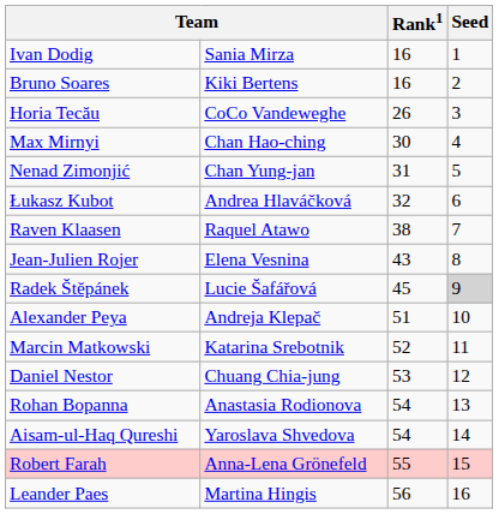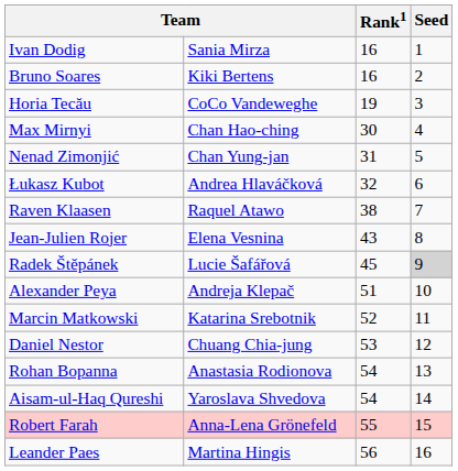 <table class="wikitable">
 <tr>
 <th width="325" colspan=2>Team</th>
 <th>Rank<sup>1</sup></th>
 <th>Seed</th>
 </tr>
 <tr>
 <td> <a href='#'>Ivan Dodig</a></td>
 <td> <a href='#'>Sania Mirza</a></td>
 <td>16</td>
 <td>1</td>
 </tr>
 <tr>
 <td> <a href='#'>Bruno Soares</a></td>
 <td> <a href='#'>Kiki Bertens</a></td>
 <td>16</td>
 <td>2</td>
 </tr>
 <tr>
 <td> <a href='#'>Horia Tecău</a></td>
 <td> <a href='#'>CoCo Vandeweghe</a></td>
-<td>26</td>
+<td>19</td>
 <td>3</td>
 </tr>
 <tr>
 <td> <a href='#'>Max Mirnyi</a></td>
 <td> <a href='#'>Chan Hao-ching</a></td>
 <td>30</td>
 <td>4</td>
 </tr>
 <tr>
 <td> <a href='#'>Nenad Zimonjić</a></td>
 <td> <a href='#'>Chan Yung-jan</a></td>
 <td>31</td>
 <td>5</td>
 </tr>
 <tr>
 <td> <a href='#'>Łukasz Kubot</a></td>
 <td> <a href='#'>Andrea Hlaváčková</a></td>
 <td>32</td>
 <td>6</td>
 </tr>
 <tr>
 <td> <a href='#'>Raven Klaasen</a></td>
 <td> <a href='#'>Raquel Atawo</a></td>
 <td>38</td>
 <td>7</td>
 </tr>
 <tr>
 <td> <a href='#'>Jean-Julien Rojer</a></td>
 <td> <a href='#'>Elena Vesnina</a></td>
 <td>43</td>
 <td>8</td>
 </tr>
 <tr>
 <td> <a href='#'>Radek Štěpánek</a></td>
 <td> <a href='#'>Lucie Šafářová</a></td>
 <td>45</td>
 <td style="background: lightgrey;">9</td>
 </tr>
 <tr>
 <td> <a href='#'>Alexander Peya</a></td>
 <td> <a href='#'>Andreja Klepač</a></td>
 <td>51</td>
 <td>10</td>
 </tr>
 <tr>
 <td> <a href='#'>Marcin Matkowski</a></td>
 <td> <a href='#'>Katarina Srebotnik</a></td>
 <td>52</td>
 <td>11</td>
 </tr>
 <tr>
 <td> <a href='#'>Daniel Nestor</a></td>
 <td> <a href='#'>Chuang Chia-jung</a></td>
 <td>53</td>
 <td>12</td>
 </tr>
 <tr>
 <td> <a href='#'>Rohan Bopanna</a></td>
 <td> <a href='#'>Anastasia Rodionova</a></td>
 <td>54</td>
 <td>13</td>
 </tr>
 <tr>
 <td> <a href='#'>Aisam-ul-Haq Qureshi</a></td>
 <td> <a href='#'>Yaroslava Shvedova</a></td>
 <td>54</td>
 <td>14</td>
 </tr>
 <tr style="background:#fcc;">
 <td> <a href='#'>Robert Farah</a></td>
 <td> <a href='#'>Anna-Lena Grönefeld</a></td>
 <td>55</td>
 <td>15</td>
 </tr>
 <tr>
 <td> <a href='#'>Leander Paes</a></td>
 <td> <a href='#'>Martina Hingis</a></td>
 <td>56</td>
 <td>16</td>
 </tr>
 </table>
